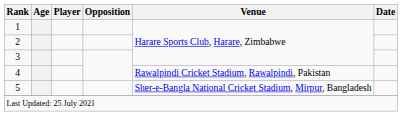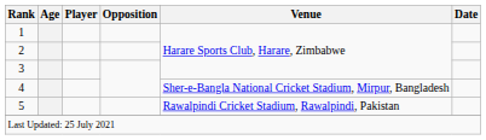 <table class="wikitable plainrowheaders sortable">
 <tr>
 <th scope=col>Rank</th>
 <th scope=col>Age</th>
 <th scope=col>Player</th>
 <th scope=col>Opposition</th>
 <th scope=col>Venue</th>
 <th scope=col>Date</th>
 </tr>
 <tr>
 <td align=center>1</td>
 <th scope=row style=text-align:center;></th>
 <td></td>
 <td></td>
 <td rowspan=3><a href='#'>Harare Sports Club</a>, <a href='#'>Harare</a>, Zimbabwe</td>
 <td></td>
 </tr>
 <tr>
 <td align=center>2</td>
 <th scope=row style=text-align:center;></th>
 <td></td>
 <td></td>
 <td></td>
 </tr>
 <tr>
 <td align=center>3</td>
 <th scope=row style=text-align:center;></th>
 <td></td>
 <td rowspan=2></td>
 <td></td>
 </tr>
 <tr>
 <td align=center>4</td>
 <th scope=row style=text-align:center;></th>
 <td></td>
-<td><a href='#'>Rawalpindi Cricket Stadium</a>, <a href='#'>Rawalpindi</a>, Pakistan</td>
+<td><a href='#'>Sher-e-Bangla National Cricket Stadium</a>, <a href='#'>Mirpur</a>, Bangladesh</td>
 <td></td>
 </tr>
 <tr>
 <td align=center>5</td>
 <th scope=row style=text-align:center;></th>
 <td></td>
 <td></td>
-<td><a href='#'>Sher-e-Bangla National Cricket Stadium</a>, <a href='#'>Mirpur</a>, Bangladesh</td>
+<td><a href='#'>Rawalpindi Cricket Stadium</a>, <a href='#'>Rawalpindi</a>, Pakistan</td>
 <td></td>
 </tr>
 <tr>
 </tr>
 <tr class=sortbottom>
 <td colspan=7><small>Last Updated: 25 July 2021</small></td>
 </tr>
 </table>
